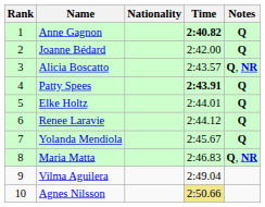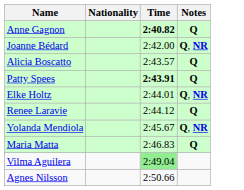 <table class="wikitable sortable" style="text-align:center">
 <tr>
-<th>Rank</th>
 <th>Name</th>
 <th>Nationality</th>
 <th>Time</th>
 <th>Notes</th>
 </tr>
 <tr bgcolor=ccffcc>
-<td>1</td>
 <td align=left><a href='#'>Anne Gagnon</a></td>
 <td align=left></td>
 <td><strong>2:40.82</strong></td>
 <td><strong>Q</strong></td>
 </tr>
 <tr bgcolor=ccffcc>
-<td>2</td>
 <td align=left><a href='#'>Joanne Bédard</a></td>
 <td align=left></td>
 <td>2:42.00</td>
+<td><strong>Q</strong>, <strong><a href='#'>NR</a></strong></td>
+</tr>
+<tr bgcolor=ccffcc>
+<td align=left><a href='#'>Alicia Boscatto</a></td>
+<td align=left></td>
+<td>2:43.57</td>
 <td><strong>Q</strong></td>
 </tr>
 <tr bgcolor=ccffcc>
-<td>3</td>
-<td align=left><a href='#'>Alicia Boscatto</a></td>
-<td align=left></td>
-<td>2:43.57</td>
-<td><strong>Q</strong>, <strong><a href='#'>NR</a></strong></td>
-</tr>
-<tr bgcolor=ccffcc>
-<td>4</td>
 <td align=left><a href='#'>Patty Spees</a></td>
 <td align=left></td>
 <td><strong>2:43.91</strong></td>
 <td><strong>Q</strong></td>
 </tr>
 <tr bgcolor=ccffcc>
-<td>5</td>
 <td align=left><a href='#'>Elke Holtz</a></td>
 <td align=left></td>
 <td>2:44.01</td>
-<td><strong>Q</strong></td>
+<td><strong>Q</strong>, <strong><a href='#'>NR</a></strong></td>
 </tr>
 <tr bgcolor=ccffcc>
-<td>6</td>
 <td align=left><a href='#'>Renee Laravie</a></td>
 <td align=left></td>
 <td>2:44.12</td>
 <td><strong>Q</strong></td>
 </tr>
 <tr bgcolor=ccffcc>
-<td>7</td>
 <td align=left><a href='#'>Yolanda Mendiola</a></td>
 <td align=left></td>
 <td>2:45.67</td>
-<td><strong>Q</strong></td>
+<td><strong>Q</strong>, <strong><a href='#'>NR</a></strong></td>
 </tr>
 <tr bgcolor=ccffcc>
-<td>8</td>
 <td align=left><a href='#'>Maria Matta</a></td>
 <td align=left></td>
 <td>2:46.83</td>
-<td><strong>Q</strong>, <strong><a href='#'>NR</a></strong></td>
+<td><strong>Q</strong></td>
 </tr>
 <tr>
-<td>9</td>
 <td align=left><a href='#'>Vilma Aguilera</a></td>
 <td align=left></td>
-<td>2:49.04</td>
+<td style="background: lightgreen;">2:49.04</td>
 <td></td>
 </tr>
 <tr>
-<td>10</td>
 <td align=left><a href='#'>Agnes Nilsson</a></td>
 <td align=left></td>
-<td style="background: khaki;">2:50.66</td>
+<td>2:50.66</td>
 <td></td>
 </tr>
 </table>
